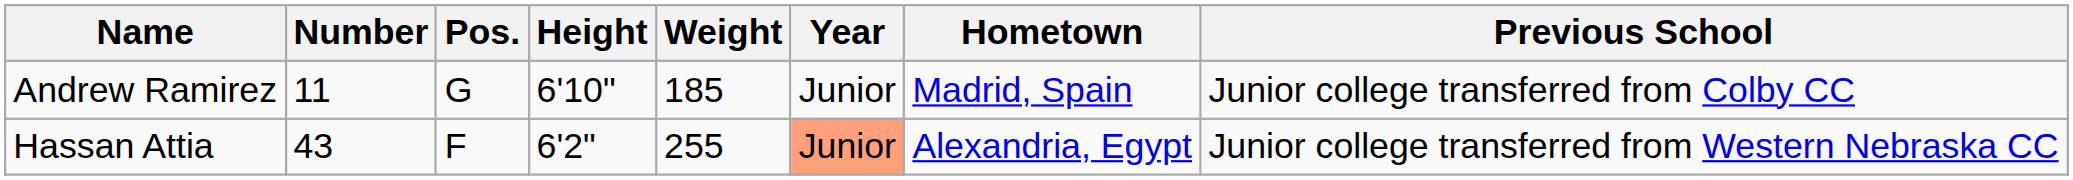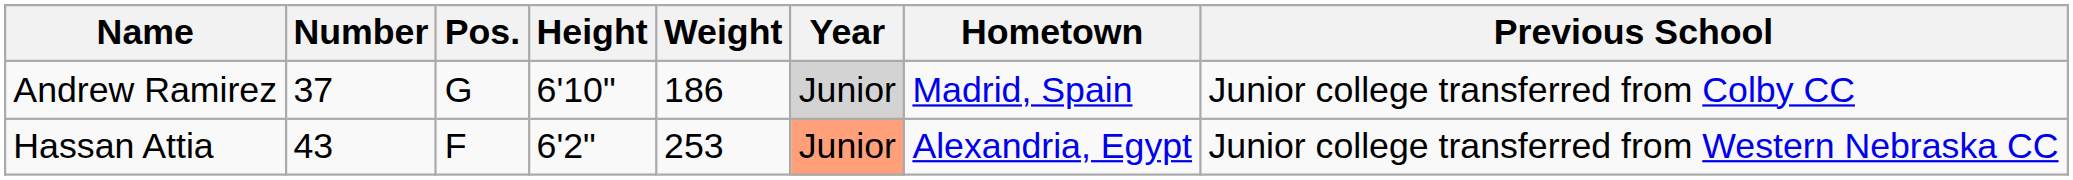 <table class="wikitable sortable" border="1">
 <tr>
 <th>Name</th>
 <th>Number</th>
 <th>Pos.</th>
 <th>Height</th>
 <th>Weight</th>
 <th>Year</th>
 <th>Hometown</th>
 <th class="unsortable">Previous School</th>
 </tr>
 <tr>
 <td>Andrew Ramirez</td>
-<td>11</td>
+<td>37</td>
 <td>G</td>
 <td>6'10"</td>
-<td>185</td>
-<td>Junior</td>
+<td>186</td>
+<td style="background: lightgrey;">Junior</td>
 <td><a href='#'>Madrid, Spain</a></td>
 <td>Junior college transferred from <a href='#'>Colby CC</a></td>
 </tr>
 <tr>
 <td>Hassan Attia</td>
 <td>43</td>
 <td>F</td>
 <td>6'2"</td>
-<td>255</td>
+<td>253</td>
 <td style="background: lightsalmon;">Junior</td>
 <td><a href='#'>Alexandria, Egypt</a></td>
 <td>Junior college transferred from <a href='#'>Western Nebraska CC</a></td>
 </tr>
 </table>
